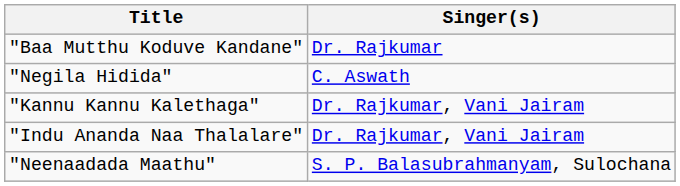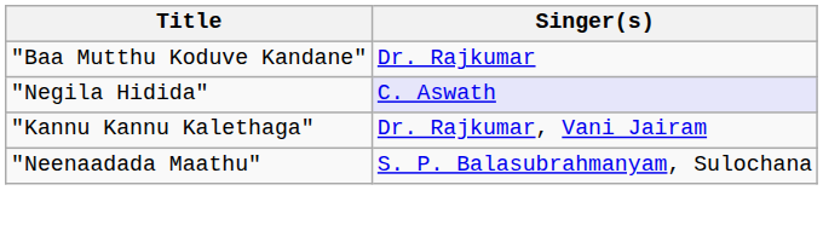 <table class="wikitable" style="font-size:95%;">
 <tr>
 <th>Title</th>
 <th>Singer(s)</th>
 </tr>
 <tr>
 <td>"Baa Mutthu Koduve Kandane"</td>
 <td><a href='#'>Dr. Rajkumar</a></td>
 </tr>
 <tr>
 <td>"Negila Hidida"</td>
-<td><a href='#'>C. Aswath</a></td>
+<td style="background: lavender;"><a href='#'>C. Aswath</a></td>
 </tr>
 <tr>
 <td>"Kannu Kannu Kalethaga"</td>
-<td><a href='#'>Dr. Rajkumar</a>, <a href='#'>Vani Jairam</a></td>
-</tr>
-<tr>
-<td>"Indu Ananda Naa Thalalare"</td>
 <td><a href='#'>Dr. Rajkumar</a>, <a href='#'>Vani Jairam</a></td>
 </tr>
 <tr>
 <td>"Neenaadada Maathu"</td>
 <td><a href='#'>S. P. Balasubrahmanyam</a>, Sulochana</td>
 </tr>
 </table>
